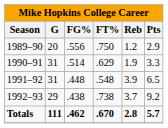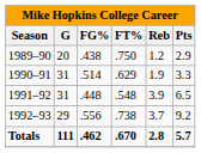 <table class="wikitable" align="right" style="font-size: 80%; clear: right; margin: 0 0 1em 1em;">
 <tr>
 <td colspan="6" align="center" style="font-size: 100%; background-color:orange; color:black;"><strong>Mike Hopkins College Career</strong></td>
 </tr>
 <tr>
 <th>Season</th>
 <th>G</th>
 <th>FG%</th>
 <th>FT%</th>
 <th>Reb</th>
 <th>Pts</th>
 </tr>
 <tr>
 <td>1989–90</td>
 <td>20</td>
-<td>.556</td>
+<td>.438</td>
 <td>.750</td>
 <td>1.2</td>
 <td>2.9</td>
 </tr>
 <tr>
 <td>1990–91</td>
 <td>31</td>
 <td>.514</td>
 <td>.629</td>
 <td>1.9</td>
 <td>3.3</td>
 </tr>
 <tr>
 <td>1991–92</td>
 <td>31</td>
 <td>.448</td>
 <td>.548</td>
 <td>3.9</td>
 <td>6.5</td>
 </tr>
 <tr>
 <td>1992–93</td>
 <td>29</td>
-<td>.438</td>
+<td>.556</td>
 <td>.738</td>
 <td>3.7</td>
 <td>9.2</td>
 </tr>
 <tr>
 <td><strong>Totals</strong></td>
 <td><strong>111</strong></td>
 <td><strong>.462</strong></td>
 <td><strong>.670</strong></td>
 <td><strong>2.8</strong></td>
 <td><strong>5.7</strong></td>
 </tr>
 <tr>
 </tr>
 </table>
